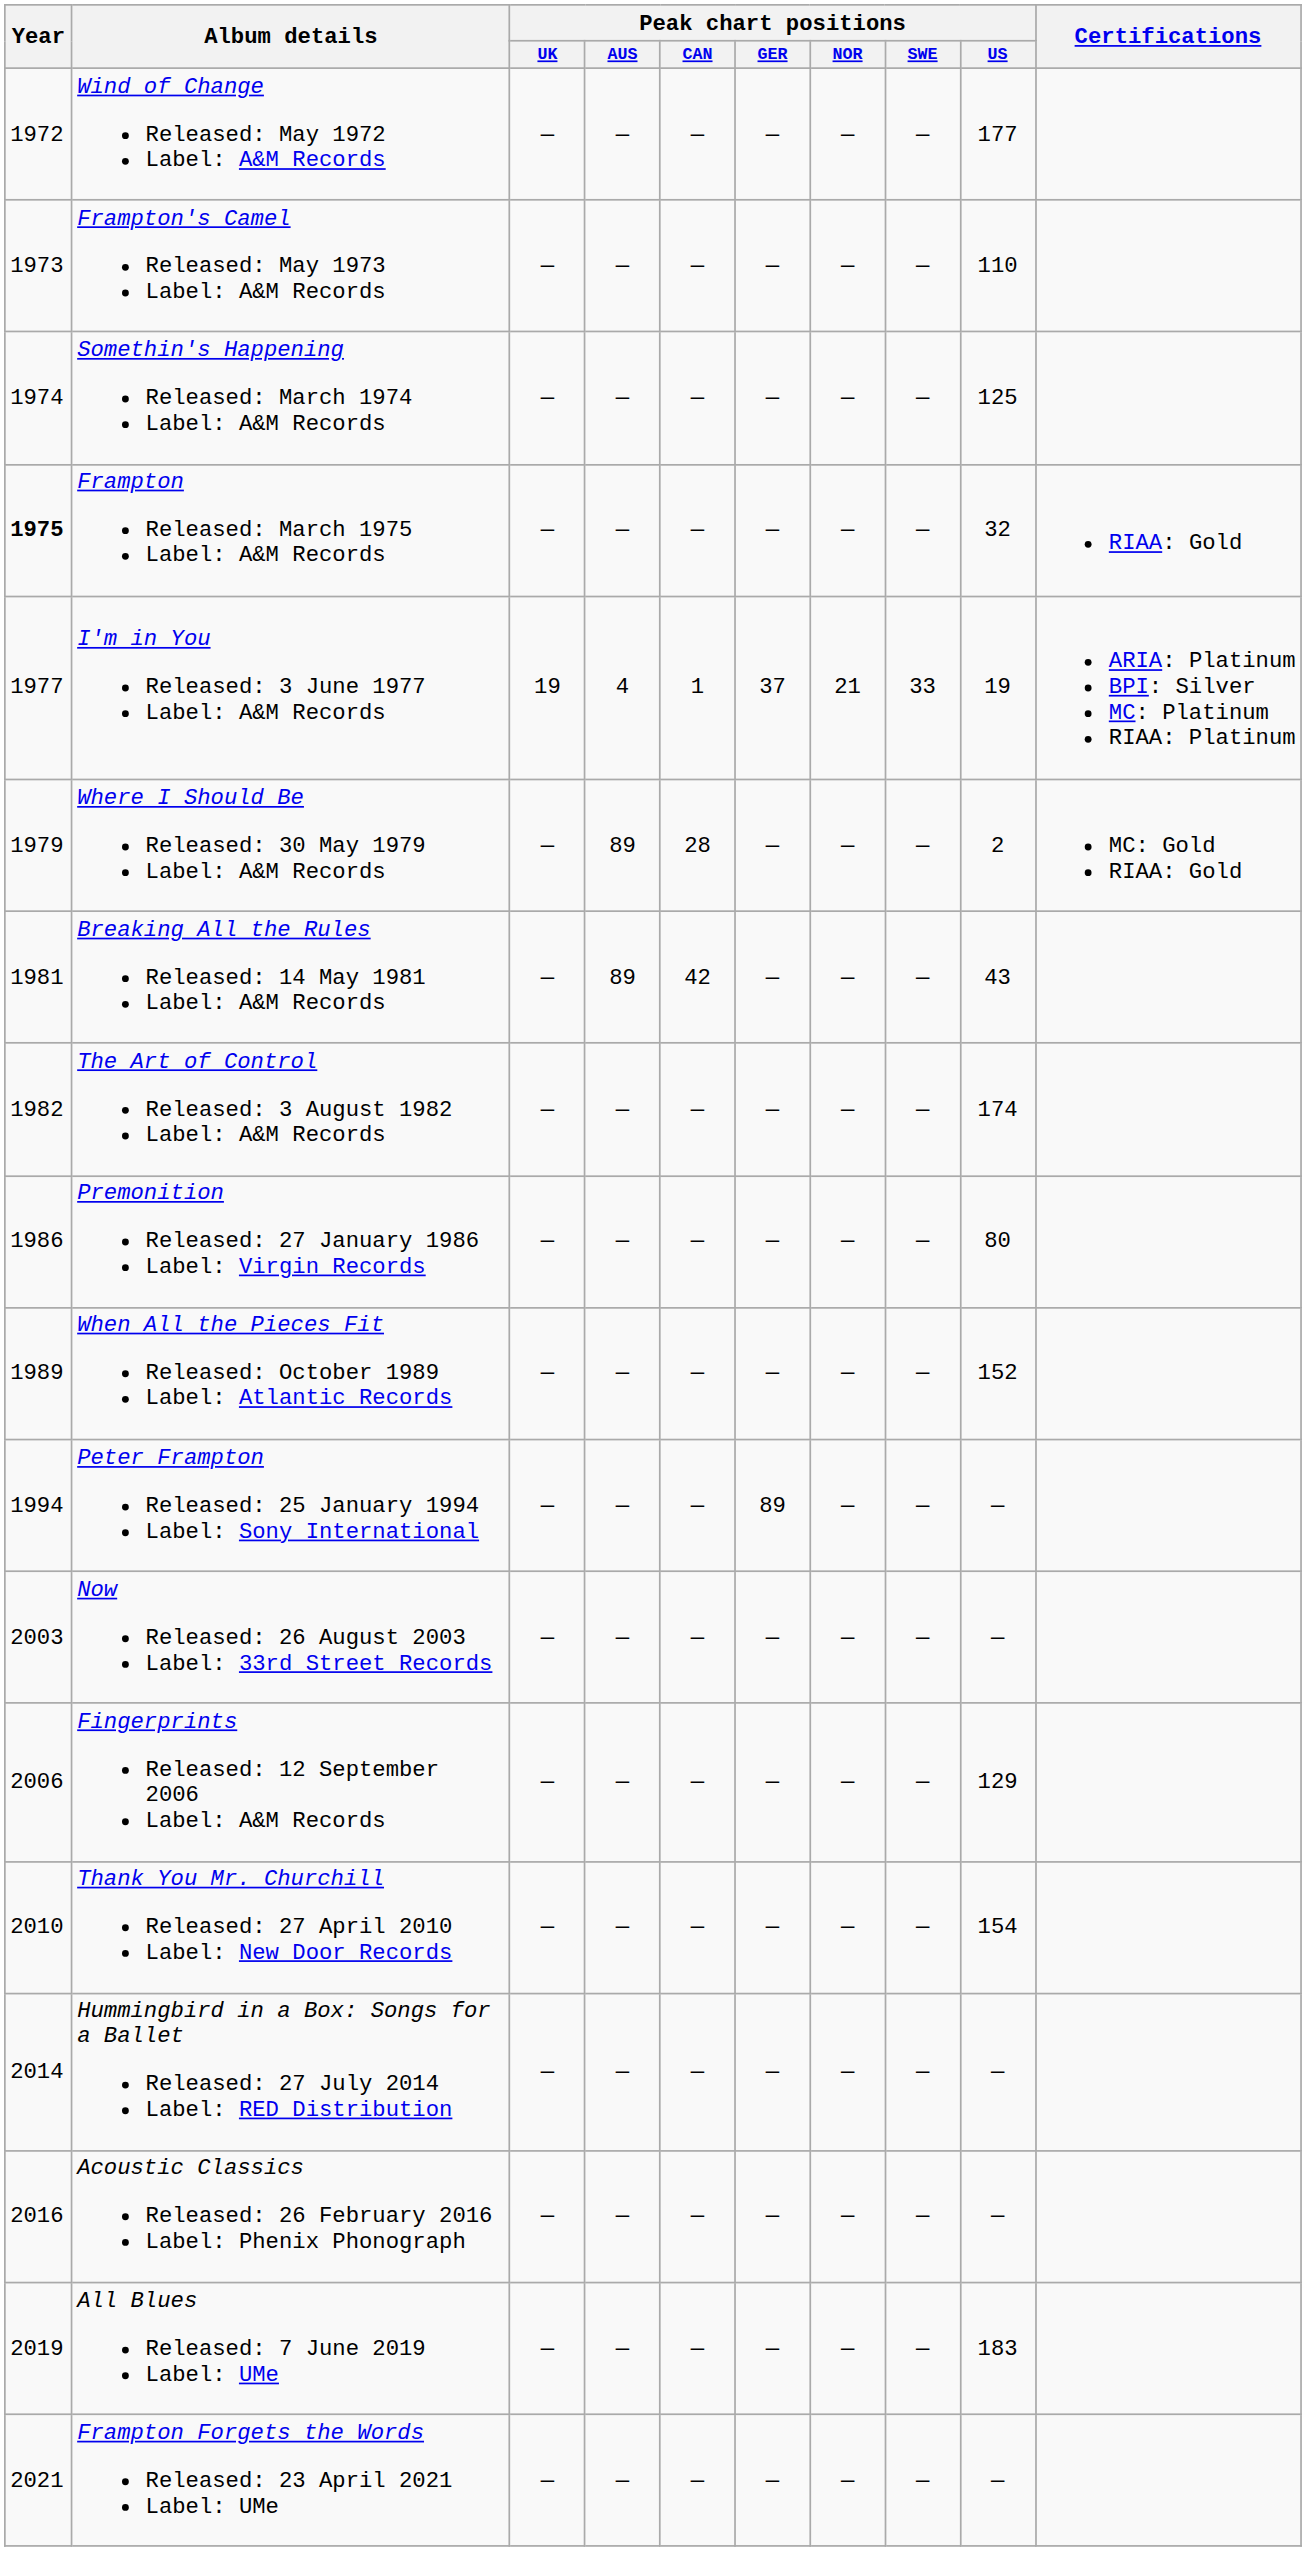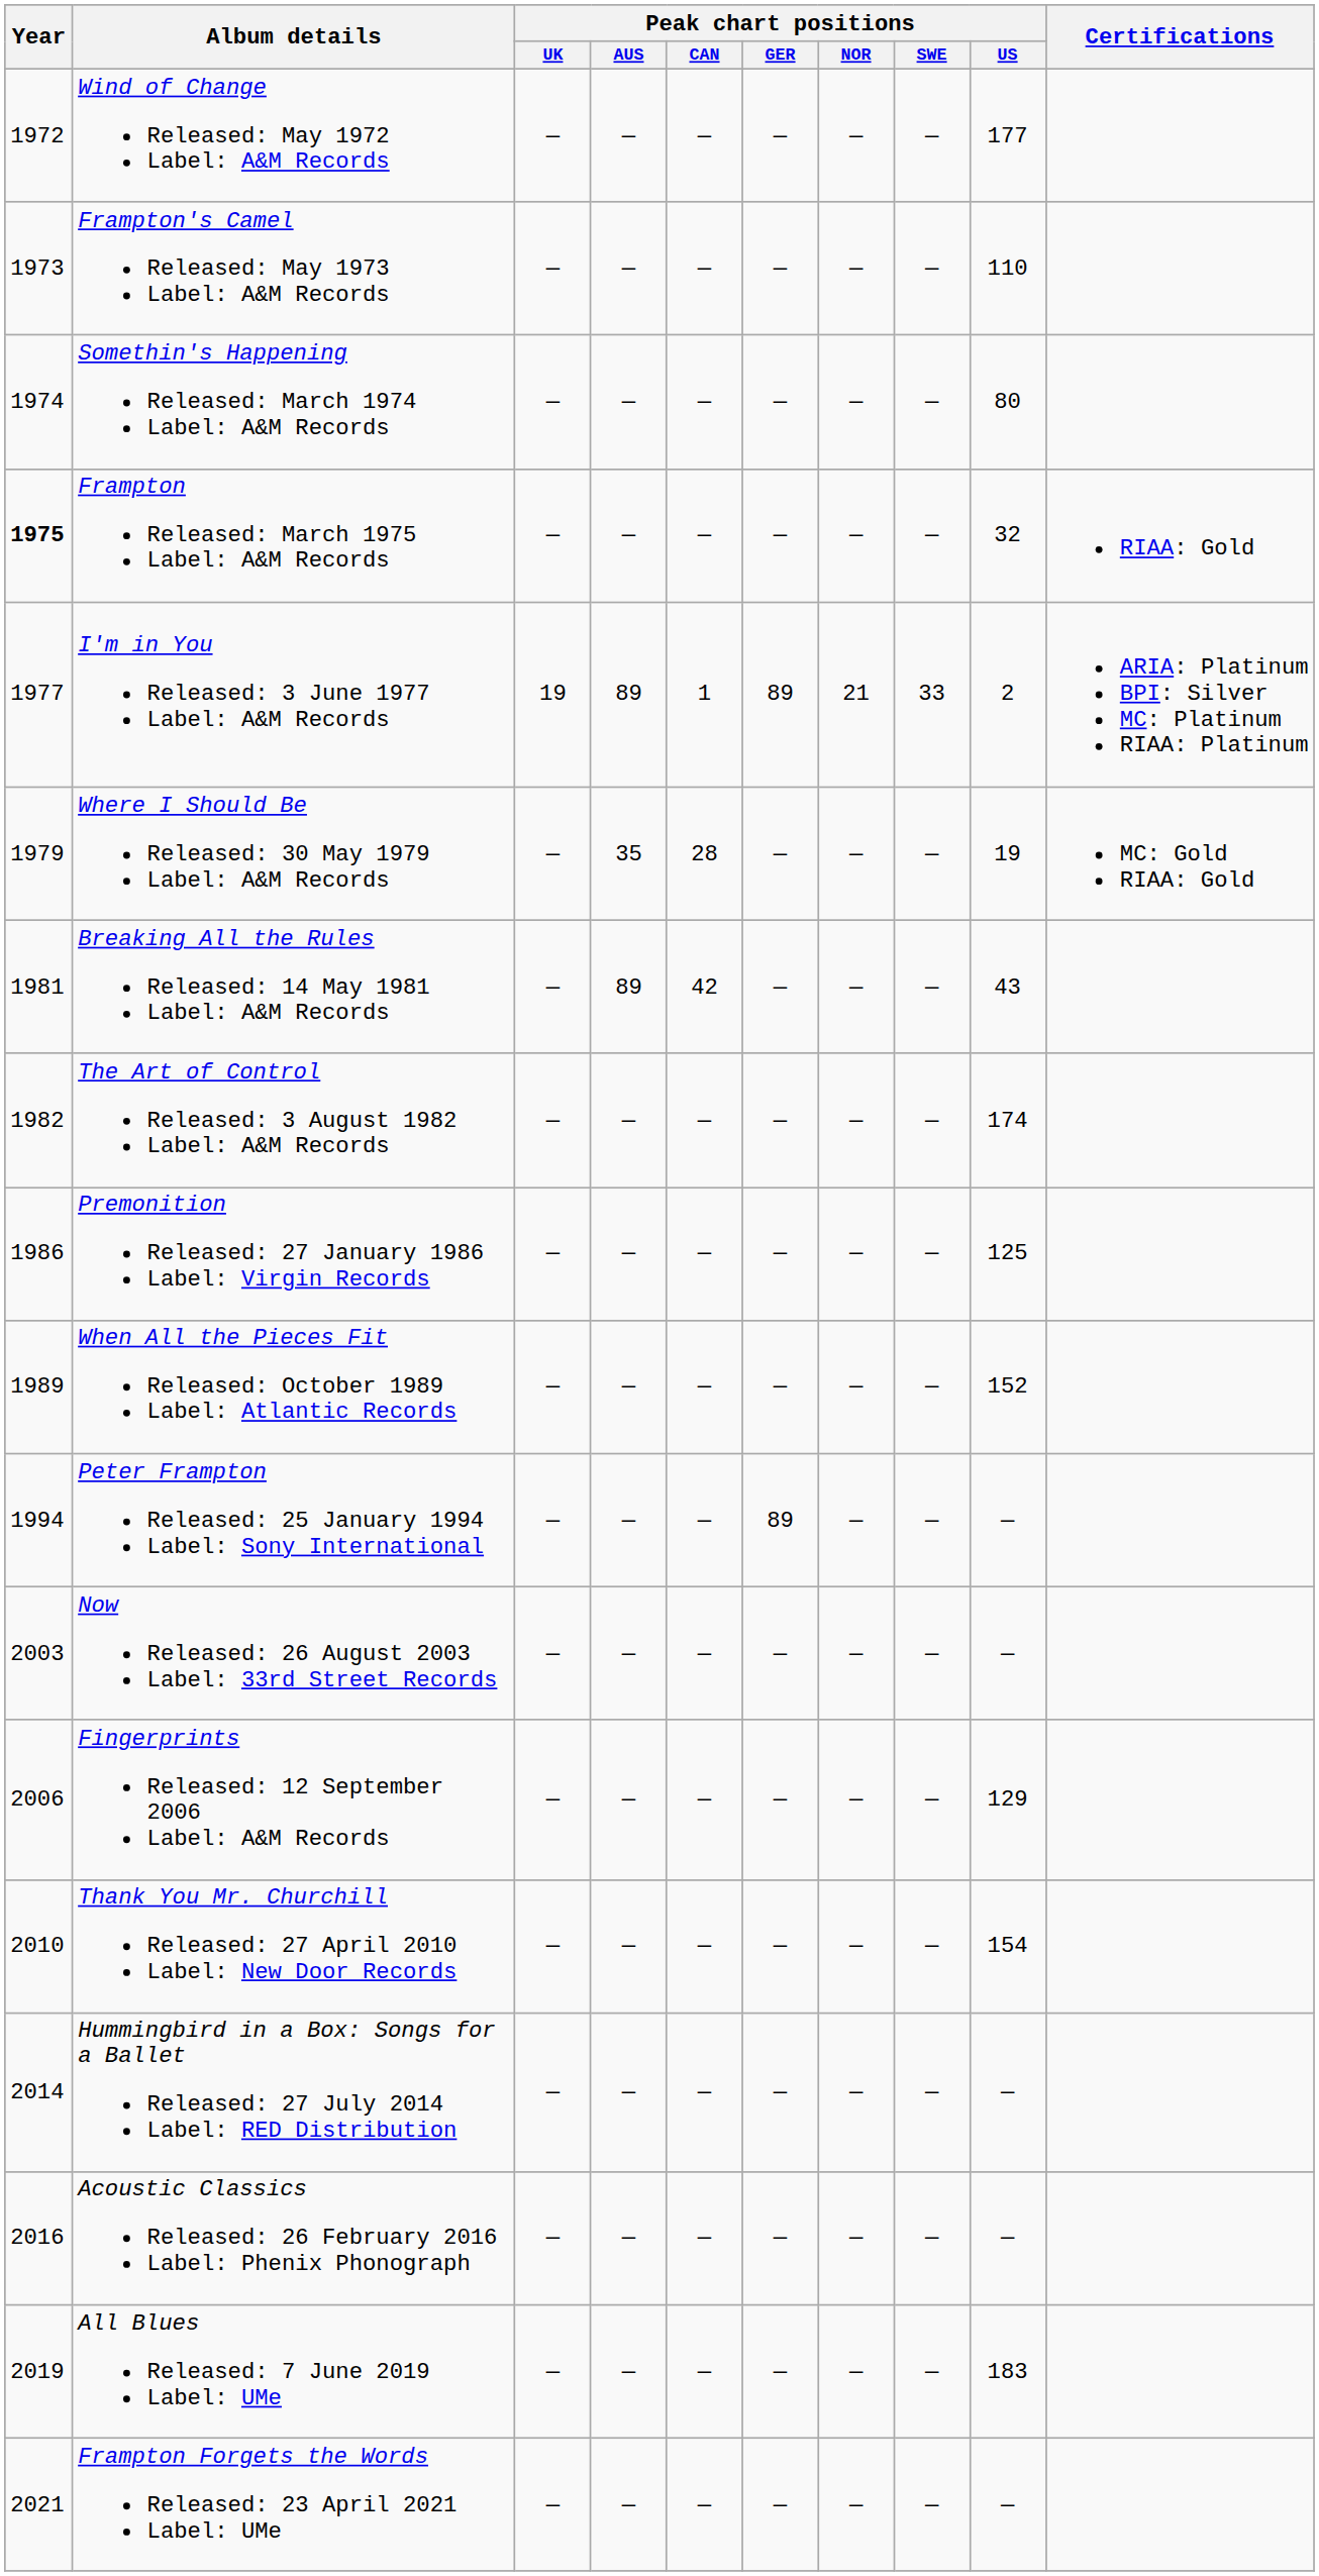 <table class="wikitable">
 <tr>
 <th rowspan="2" width="033">Year</th>
 <th rowspan="2" width="250">Album details</th>
 <th colspan="7">Peak chart positions</th>
 <th rowspan="2"><a href='#'>Certifications</a></th>
 </tr>
 <tr>
 <th style="width:4em;font-size:75%"><a href='#'>UK</a><br></th>
 <th style="width:4em;font-size:75%"><a href='#'>AUS</a><br></th>
 <th style="width:4em;font-size:75%"><a href='#'>CAN</a><br></th>
 <th style="width:4em;font-size:75%"><a href='#'>GER</a><br></th>
 <th style="width:4em;font-size:75%"><a href='#'>NOR</a><br></th>
 <th style="width:4em;font-size:75%"><a href='#'>SWE</a><br></th>
 <th style="width:4em;font-size:75%"><a href='#'>US</a><br></th>
 </tr>
 <tr>
 <td>1972</td>
 <td align="left"><em><a href='#'>Wind of Change</a></em><br><ul><li>Released: May 1972</li><li>Label: <a href='#'>A&M Records</a></li></ul></td>
 <td align="center">—</td>
 <td align="center">—</td>
 <td align="center">—</td>
 <td align="center">—</td>
 <td align="center">—</td>
 <td align="center">—</td>
 <td align="center">177</td>
 <td></td>
 </tr>
 <tr>
 <td>1973</td>
 <td align="left"><em><a href='#'>Frampton's Camel</a></em><br><ul><li>Released: May 1973</li><li>Label: A&M Records</li></ul></td>
 <td align="center">—</td>
 <td align="center">—</td>
 <td align="center">—</td>
 <td align="center">—</td>
 <td align="center">—</td>
 <td align="center">—</td>
 <td align="center">110</td>
 <td></td>
 </tr>
 <tr>
 <td>1974</td>
 <td align="left"><em><a href='#'>Somethin's Happening</a></em><br><ul><li>Released: March 1974</li><li>Label: A&M Records</li></ul></td>
 <td align="center">—</td>
 <td align="center">—</td>
 <td align="center">—</td>
 <td align="center">—</td>
 <td align="center">—</td>
 <td align="center">—</td>
-<td align="center">125</td>
+<td align="center">80</td>
 <td></td>
 </tr>
 <tr>
 <td><strong>1975</strong></td>
 <td align="left"><em><a href='#'>Frampton</a></em><br><ul><li>Released: March 1975</li><li>Label: A&M Records</li></ul></td>
 <td align="center">—</td>
 <td align="center">—</td>
 <td align="center">—</td>
 <td align="center">—</td>
 <td align="center">—</td>
 <td align="center">—</td>
 <td align="center">32</td>
 <td><br><ul><li><a href='#'>RIAA</a>: Gold</li></ul></td>
 </tr>
 <tr>
 <td>1977</td>
 <td align="left"><em><a href='#'>I'm in You</a></em><br><ul><li>Released: 3 June 1977</li><li>Label: A&M Records</li></ul></td>
 <td align="center">19</td>
-<td align="center">4</td>
+<td align="center">89</td>
 <td align="center">1</td>
-<td align="center">37</td>
+<td align="center">89</td>
 <td align="center">21</td>
 <td align="center">33</td>
-<td align="center">19</td>
+<td align="center">2</td>
 <td><br><ul><li><a href='#'>ARIA</a>: Platinum</li><li><a href='#'>BPI</a>: Silver</li><li><a href='#'>MC</a>: Platinum</li><li>RIAA: Platinum</li></ul></td>
 </tr>
 <tr>
 <td>1979</td>
 <td align="left"><em><a href='#'>Where I Should Be</a></em><br><ul><li>Released: 30 May 1979</li><li>Label: A&M Records</li></ul></td>
 <td align="center">—</td>
-<td align="center">89</td>
+<td align="center">35</td>
 <td align="center">28</td>
 <td align="center">—</td>
 <td align="center">—</td>
 <td align="center">—</td>
-<td align="center">2</td>
+<td align="center">19</td>
 <td><br><ul><li>MC: Gold</li><li>RIAA: Gold</li></ul></td>
 </tr>
 <tr>
 <td>1981</td>
 <td align="left"><em><a href='#'>Breaking All the Rules</a></em><br><ul><li>Released: 14 May 1981</li><li>Label: A&M Records</li></ul></td>
 <td align="center">—</td>
 <td align="center">89</td>
 <td align="center">42</td>
 <td align="center">—</td>
 <td align="center">—</td>
 <td align="center">—</td>
 <td align="center">43</td>
 <td></td>
 </tr>
 <tr>
 <td>1982</td>
 <td align="left"><em><a href='#'>The Art of Control</a></em><br><ul><li>Released: 3 August 1982</li><li>Label: A&M Records</li></ul></td>
 <td align="center">—</td>
 <td align="center">—</td>
 <td align="center">—</td>
 <td align="center">—</td>
 <td align="center">—</td>
 <td align="center">—</td>
 <td align="center">174</td>
 <td></td>
 </tr>
 <tr>
 <td>1986</td>
 <td align="left"><em><a href='#'>Premonition</a></em><br><ul><li>Released: 27 January 1986</li><li>Label: <a href='#'>Virgin Records</a></li></ul></td>
 <td align="center">—</td>
 <td align="center">—</td>
 <td align="center">—</td>
 <td align="center">—</td>
 <td align="center">—</td>
 <td align="center">—</td>
-<td align="center">80</td>
+<td align="center">125</td>
 <td></td>
 </tr>
 <tr>
 <td>1989</td>
 <td align="left"><em><a href='#'>When All the Pieces Fit</a></em><br><ul><li>Released: October 1989</li><li>Label: <a href='#'>Atlantic Records</a></li></ul></td>
 <td align="center">—</td>
 <td align="center">—</td>
 <td align="center">—</td>
 <td align="center">—</td>
 <td align="center">—</td>
 <td align="center">—</td>
 <td align="center">152</td>
 <td></td>
 </tr>
 <tr>
 <td>1994</td>
 <td align="left"><em><a href='#'>Peter Frampton</a></em><br><ul><li>Released: 25 January 1994</li><li>Label: <a href='#'>Sony International</a></li></ul></td>
 <td align="center">—</td>
 <td align="center">—</td>
 <td align="center">—</td>
 <td align="center">89</td>
 <td align="center">—</td>
 <td align="center">—</td>
 <td align="center">—</td>
 <td></td>
 </tr>
 <tr>
 <td>2003</td>
 <td align="left"><em><a href='#'>Now</a></em><br><ul><li>Released: 26 August 2003</li><li>Label: <a href='#'>33rd Street Records</a></li></ul></td>
 <td align="center">—</td>
 <td align="center">—</td>
 <td align="center">—</td>
 <td align="center">—</td>
 <td align="center">—</td>
 <td align="center">—</td>
 <td align="center">—</td>
 <td></td>
 </tr>
 <tr>
 <td>2006</td>
 <td align="left"><em><a href='#'>Fingerprints</a></em><br><ul><li>Released: 12 September 2006</li><li>Label: A&M Records</li></ul></td>
 <td align="center">—</td>
 <td align="center">—</td>
 <td align="center">—</td>
 <td align="center">—</td>
 <td align="center">—</td>
 <td align="center">—</td>
 <td align="center">129</td>
 <td></td>
 </tr>
 <tr>
 <td>2010</td>
 <td align="left"><em><a href='#'>Thank You Mr. Churchill</a></em><br><ul><li>Released: 27 April 2010</li><li>Label: <a href='#'>New Door Records</a></li></ul></td>
 <td align="center">—</td>
 <td align="center">—</td>
 <td align="center">—</td>
 <td align="center">—</td>
 <td align="center">—</td>
 <td align="center">—</td>
 <td align="center">154</td>
 <td></td>
 </tr>
 <tr>
 <td>2014</td>
 <td align="left"><em>Hummingbird in a Box: Songs for a Ballet</em><br><ul><li>Released: 27 July 2014</li><li>Label: <a href='#'>RED Distribution</a></li></ul></td>
 <td align="center">—</td>
 <td align="center">—</td>
 <td align="center">—</td>
 <td align="center">—</td>
 <td align="center">—</td>
 <td align="center">—</td>
 <td align="center">—</td>
 <td></td>
 </tr>
 <tr>
 <td>2016</td>
 <td align="left"><em>Acoustic Classics</em><br><ul><li>Released: 26 February 2016</li><li>Label: Phenix Phonograph</li></ul></td>
 <td align="center">—</td>
 <td align="center">—</td>
 <td align="center">—</td>
 <td align="center">—</td>
 <td align="center">—</td>
 <td align="center">—</td>
 <td align="center">—</td>
 <td></td>
 </tr>
 <tr>
 <td>2019</td>
 <td align="left"><em>All Blues</em><br><ul><li>Released: 7 June 2019</li><li>Label: <a href='#'>UMe</a></li></ul></td>
 <td align="center">—</td>
 <td align="center">—</td>
 <td align="center">—</td>
 <td align="center">—</td>
 <td align="center">—</td>
 <td align="center">—</td>
 <td align="center">183<br></td>
 <td></td>
 </tr>
 <tr>
 <td>2021</td>
 <td align="left"><em><a href='#'>Frampton Forgets the Words</a></em><br><ul><li>Released: 23 April 2021</li><li>Label: UMe</li></ul></td>
 <td align="center">—</td>
 <td align="center">—</td>
 <td align="center">—</td>
 <td align="center">—</td>
 <td align="center">—</td>
 <td align="center">—</td>
 <td align="center">—</td>
 <td></td>
 </tr>
 </table>
